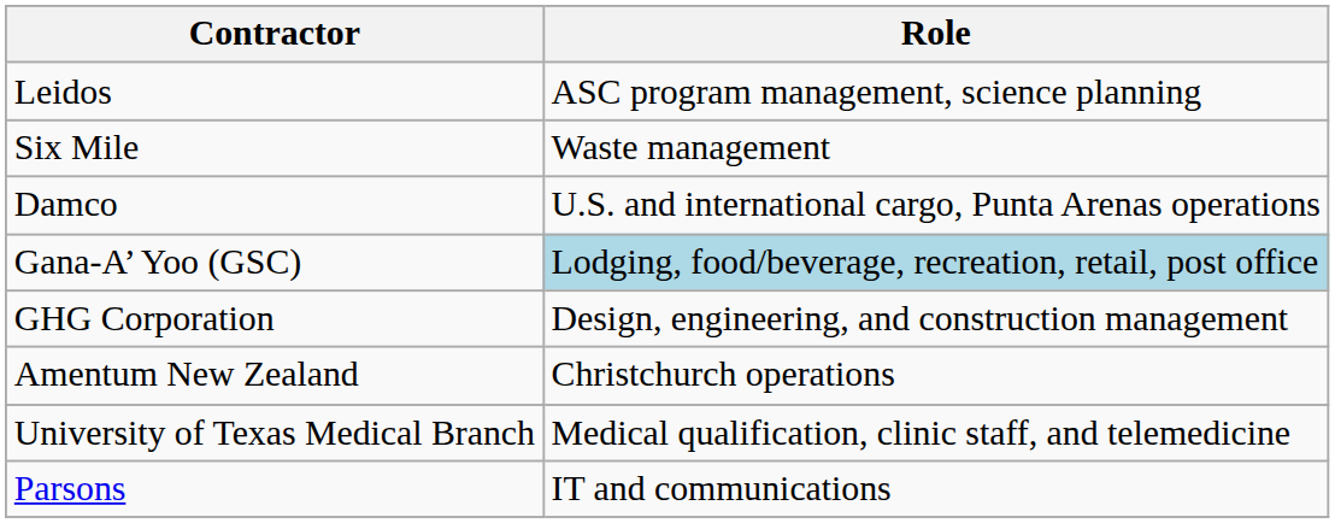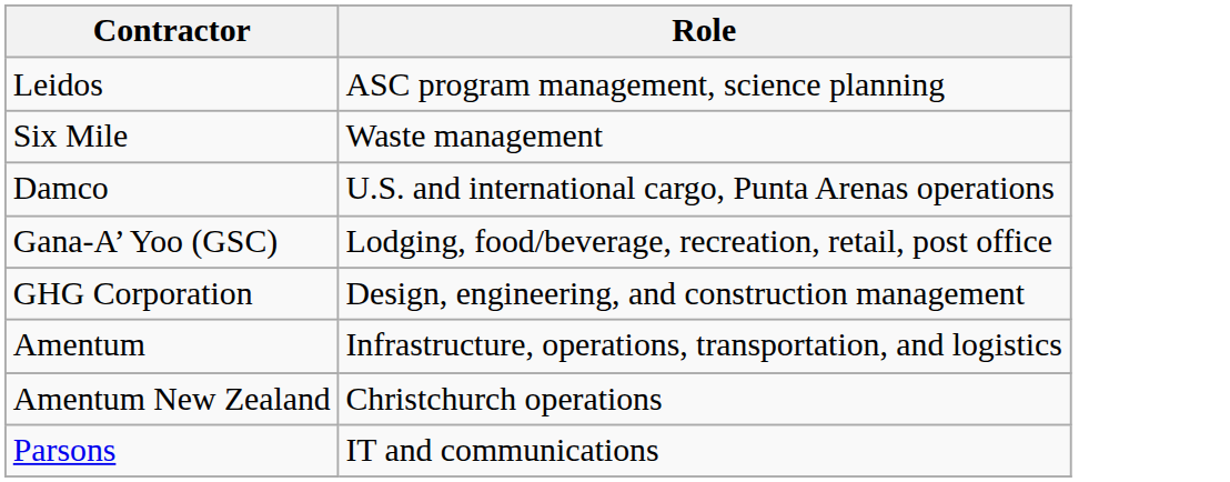 <table class="wikitable">
 <tr>
 <th>Contractor</th>
 <th>Role</th>
 </tr>
 <tr>
 <td>Leidos</td>
 <td>ASC program management, science planning</td>
 </tr>
 <tr>
 <td>Six Mile</td>
 <td>Waste management</td>
 </tr>
 <tr>
 <td>Damco</td>
 <td>U.S. and international cargo, Punta Arenas operations</td>
 </tr>
 <tr>
 <td>Gana-A’ Yoo (GSC)</td>
-<td style="background: lightblue;">Lodging, food/beverage, recreation, retail, post office</td>
+<td>Lodging, food/beverage, recreation, retail, post office</td>
 </tr>
 <tr>
 <td>GHG Corporation</td>
 <td>Design, engineering, and construction management</td>
 </tr>
 <tr>
+<td>Amentum</td>
+<td>Infrastructure, operations, transportation, and logistics</td>
+</tr>
+<tr>
 <td>Amentum New Zealand</td>
 <td>Christchurch operations</td>
-</tr>
-<tr>
-<td>University of Texas Medical Branch</td>
-<td>Medical qualification, clinic staff, and telemedicine</td>
 </tr>
 <tr>
 <td><a href='#'>Parsons</a></td>
 <td>IT and communications</td>
 </tr>
 </table>
